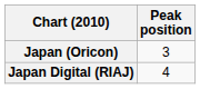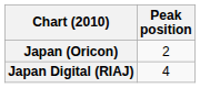 <table class="wikitable plainrowheaders">
 <tr>
 <th>Chart (2010)</th>
 <th>Peak<br>position</th>
 </tr>
 <tr>
 <th scope="row">Japan (Oricon)</th>
-<td style="text-align:center;">3</td>
+<td style="text-align:center;">2</td>
 </tr>
 <tr>
 <th scope="row">Japan Digital (RIAJ)</th>
 <td style="text-align:center;">4</td>
 </tr>
 </table>
